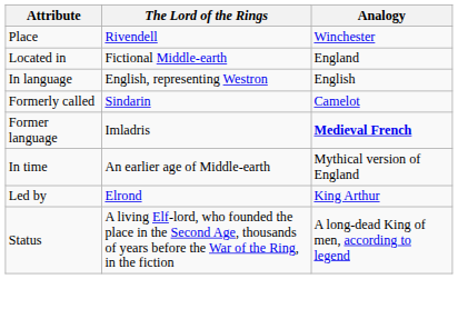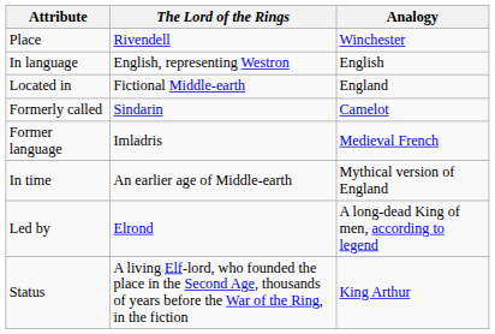 <table style="margin-left: auto; margin-right: auto; border: none;" class="wikitable">
 <tr>
 <th style="width: 80pt;">Attribute</th>
 <th style="width: 180pt;"><em>The Lord of the Rings</em></th>
 <th style="width: 120pt;">Analogy</th>
 </tr>
 <tr>
 <td>Place</td>
 <td><a href='#'>Rivendell</a></td>
 <td><a href='#'>Winchester</a></td>
 </tr>
 <tr>
+<td>In language</td>
+<td>English, representing <a href='#'>Westron</a></td>
+<td>English</td>
+</tr>
+<tr>
 <td>Located in</td>
 <td>Fictional <a href='#'>Middle-earth</a></td>
 <td>England</td>
-</tr>
-<tr>
-<td>In language</td>
-<td>English, representing <a href='#'>Westron</a></td>
-<td>English</td>
 </tr>
 <tr>
 <td>Formerly called</td>
 <td><a href='#'>Sindarin</a></td>
 <td><a href='#'>Camelot</a></td>
 </tr>
 <tr>
 <td>Former language</td>
 <td>Imladris</td>
-<td><strong><a href='#'>Medieval French</a></strong></td>
+<td><a href='#'>Medieval French</a></td>
 </tr>
 <tr>
 <td>In time</td>
 <td>An earlier age of Middle-earth</td>
 <td>Mythical version of England</td>
 </tr>
 <tr>
 <td>Led by</td>
 <td><a href='#'>Elrond</a></td>
-<td><a href='#'>King Arthur</a></td>
+<td>A long-dead King of men, <a href='#'>according to legend</a></td>
 </tr>
 <tr>
 <td>Status</td>
 <td>A living <a href='#'>Elf</a>-lord, who founded the place in the <a href='#'>Second Age</a>, thousands of years before the <a href='#'>War of the Ring</a>, in the fiction</td>
-<td>A long-dead King of men, <a href='#'>according to legend</a></td>
+<td><a href='#'>King Arthur</a></td>
 </tr>
 </table>
